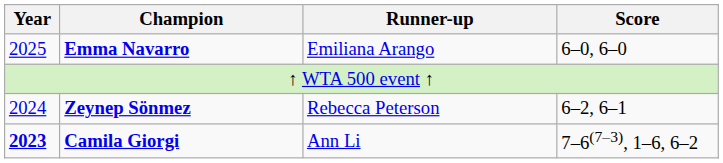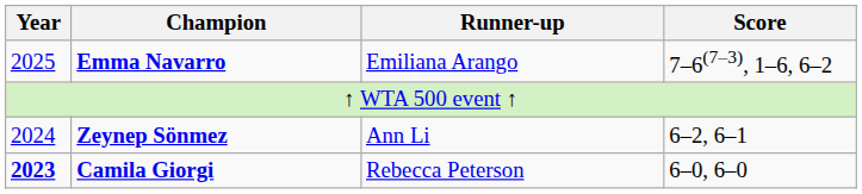 <table class="wikitable">
 <tr>
 <th style="width:40px">Year</th>
 <th style="width:200px">Champion</th>
 <th style="width:210px">Runner-up</th>
 <th style="width:130px" class="unsortable">Score</th>
 </tr>
 <tr>
 <td><a href='#'>2025</a></td>
 <td> <strong><a href='#'>Emma Navarro</a></strong></td>
 <td> <a href='#'>Emiliana Arango</a></td>
-<td>6–0, 6–0</td>
+<td>7–6<sup>(7–3)</sup>, 1–6, 6–2</td>
 </tr>
 <tr>
 <td colspan="4" align="center" bgcolor=D4F1C5>↑ <a href='#'>WTA 500 event</a> ↑</td>
 </tr>
 <tr>
 <td><a href='#'>2024</a></td>
 <td> <strong><a href='#'>Zeynep Sönmez</a></strong></td>
-<td> <a href='#'>Rebecca Peterson</a></td>
+<td> <a href='#'>Ann Li</a></td>
 <td>6–2, 6–1</td>
 </tr>
 <tr>
 <td><strong><a href='#'>2023</a></strong></td>
 <td> <strong><a href='#'>Camila Giorgi</a></strong></td>
-<td> <a href='#'>Ann Li</a></td>
-<td>7–6<sup>(7–3)</sup>, 1–6, 6–2</td>
+<td> <a href='#'>Rebecca Peterson</a></td>
+<td>6–0, 6–0</td>
 </tr>
 </table>
